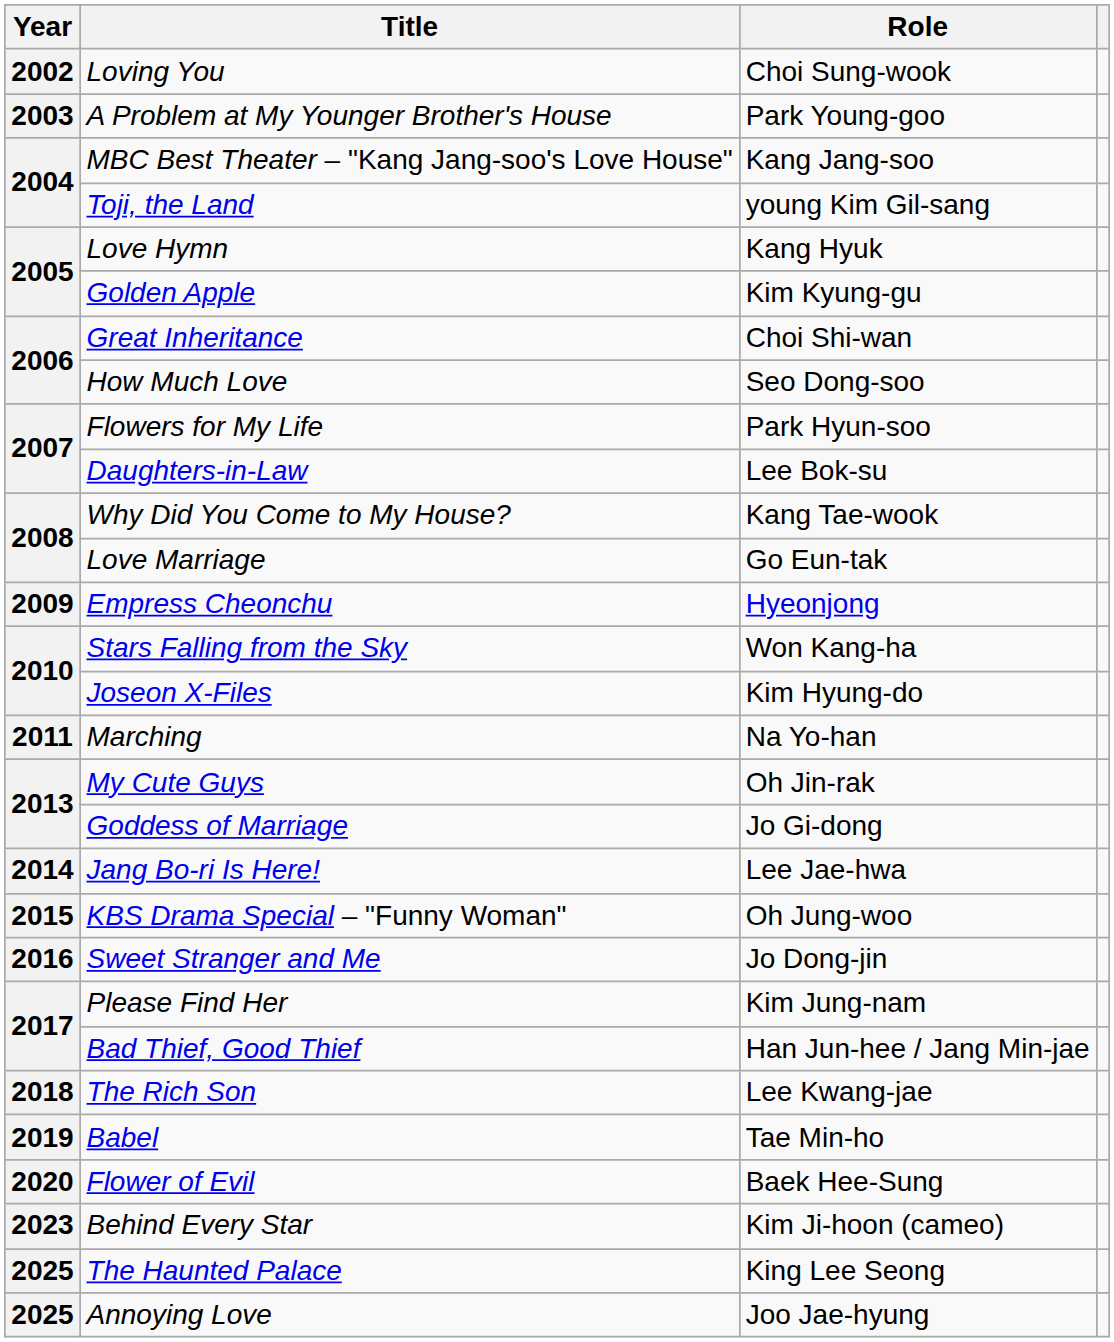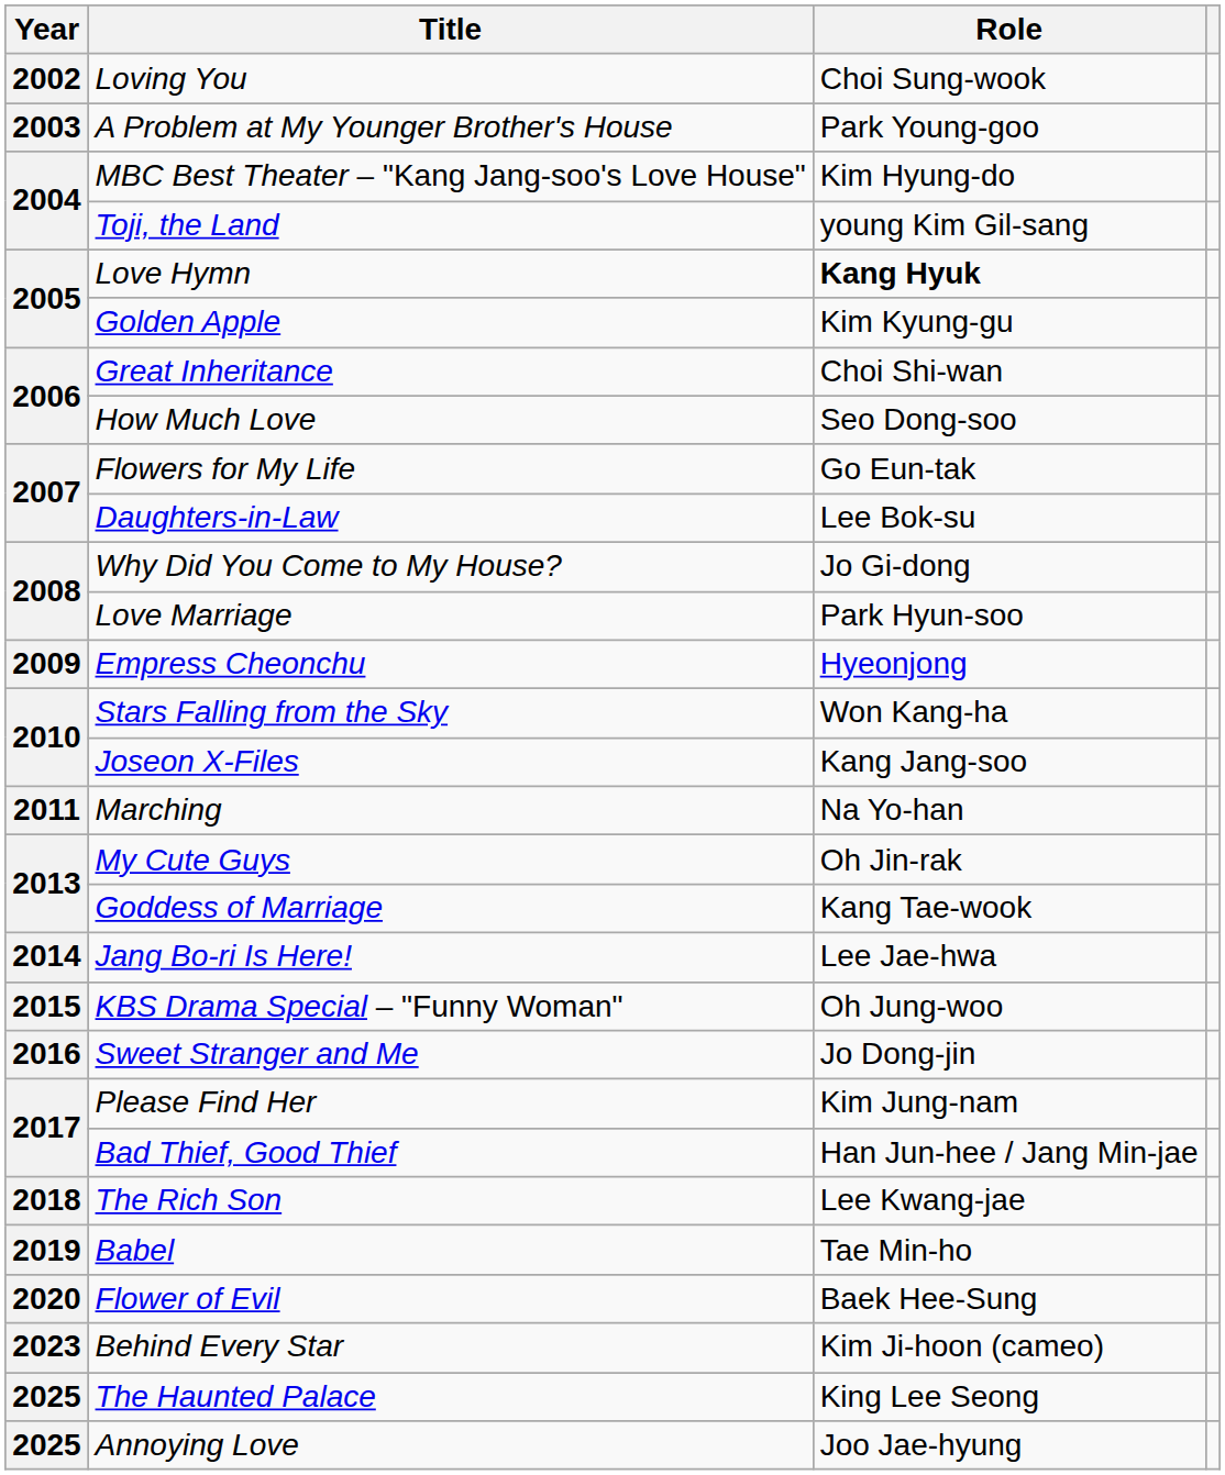 <table class="wikitable plainrowheaders sortable">
 <tr>
 <th scope="col">Year</th>
 <th scope="col">Title</th>
 <th scope="col">Role</th>
 <th scope="col" class="unsortable"></th>
 </tr>
 <tr>
 <th scope="row">2002</th>
 <td><em>Loving You</em></td>
 <td>Choi Sung-wook</td>
 <td style="text-align:center"></td>
 </tr>
 <tr>
 <th scope="row">2003</th>
 <td><em>A Problem at My Younger Brother's House</em></td>
 <td>Park Young-goo</td>
 <td style="text-align:center"></td>
 </tr>
 <tr>
 <th scope="row" rowspan="2">2004</th>
 <td><em>MBC Best Theater</em> – "Kang Jang-soo's Love House"</td>
-<td>Kang Jang-soo</td>
+<td>Kim Hyung-do</td>
 <td style="text-align:center"></td>
 </tr>
 <tr>
 <td><em><a href='#'>Toji, the Land</a></em></td>
 <td>young Kim Gil-sang</td>
 <td style="text-align:center"></td>
 </tr>
 <tr>
 <th scope="row" rowspan="2">2005</th>
 <td><em>Love Hymn</em></td>
-<td>Kang Hyuk</td>
+<td><strong>Kang Hyuk</strong></td>
 <td style="text-align:center"></td>
 </tr>
 <tr>
 <td><em><a href='#'>Golden Apple</a></em></td>
 <td>Kim Kyung-gu</td>
 <td style="text-align:center"></td>
 </tr>
 <tr>
 <th scope="row" rowspan="2">2006</th>
 <td><em><a href='#'>Great Inheritance</a></em></td>
 <td>Choi Shi-wan</td>
 <td style="text-align:center"></td>
 </tr>
 <tr>
 <td><em>How Much Love</em></td>
 <td>Seo Dong-soo</td>
 <td style="text-align:center"></td>
 </tr>
 <tr>
 <th scope="row" rowspan="2">2007</th>
 <td><em>Flowers for My Life</em></td>
-<td>Park Hyun-soo</td>
+<td>Go Eun-tak</td>
 <td style="text-align:center"></td>
 </tr>
 <tr>
 <td><em><a href='#'>Daughters-in-Law</a></em></td>
 <td>Lee Bok-su</td>
 <td style="text-align:center"></td>
 </tr>
 <tr>
 <th scope="row" rowspan="2">2008</th>
 <td><em>Why Did You Come to My House?</em></td>
-<td>Kang Tae-wook</td>
+<td>Jo Gi-dong</td>
 <td style="text-align:center"></td>
 </tr>
 <tr>
 <td><em>Love Marriage</em></td>
-<td>Go Eun-tak</td>
+<td>Park Hyun-soo</td>
 <td style="text-align:center"></td>
 </tr>
 <tr>
 <th scope="row">2009</th>
 <td><em><a href='#'>Empress Cheonchu</a></em></td>
 <td><a href='#'>Hyeonjong</a></td>
 <td style="text-align:center"></td>
 </tr>
 <tr>
 <th scope="row" rowspan="2">2010</th>
 <td><em><a href='#'>Stars Falling from the Sky</a></em></td>
 <td>Won Kang-ha</td>
 <td style="text-align:center"></td>
 </tr>
 <tr>
 <td><em><a href='#'>Joseon X-Files</a></em></td>
-<td>Kim Hyung-do</td>
+<td>Kang Jang-soo</td>
 <td style="text-align:center"></td>
 </tr>
 <tr>
 <th scope="row">2011</th>
 <td><em>Marching</em></td>
 <td>Na Yo-han</td>
 <td style="text-align:center"></td>
 </tr>
 <tr>
 <th scope="row" rowspan="2">2013</th>
 <td><em><a href='#'>My Cute Guys</a></em></td>
 <td>Oh Jin-rak</td>
 <td style="text-align:center"></td>
 </tr>
 <tr>
 <td><em><a href='#'>Goddess of Marriage</a></em></td>
-<td>Jo Gi-dong</td>
+<td>Kang Tae-wook</td>
 <td style="text-align:center"></td>
 </tr>
 <tr>
 <th scope="row">2014</th>
 <td><em><a href='#'>Jang Bo-ri Is Here!</a></em></td>
 <td>Lee Jae-hwa</td>
 <td style="text-align:center"></td>
 </tr>
 <tr>
 <th scope="row">2015</th>
 <td><em><a href='#'>KBS Drama Special</a></em> – "Funny Woman"</td>
 <td>Oh Jung-woo</td>
 <td style="text-align:center"></td>
 </tr>
 <tr>
 <th scope="row">2016</th>
 <td><em><a href='#'>Sweet Stranger and Me</a></em></td>
 <td>Jo Dong-jin</td>
 <td style="text-align:center"></td>
 </tr>
 <tr>
 <th scope="row" rowspan="2">2017</th>
 <td><em>Please Find Her</em></td>
 <td>Kim Jung-nam</td>
 <td style="text-align:center"></td>
 </tr>
 <tr>
 <td><em><a href='#'>Bad Thief, Good Thief</a></em></td>
 <td>Han Jun-hee / Jang Min-jae</td>
 <td style="text-align:center"></td>
 </tr>
 <tr>
 <th scope="row">2018</th>
 <td><em><a href='#'>The Rich Son</a></em></td>
 <td>Lee Kwang-jae</td>
 <td style="text-align:center"></td>
 </tr>
 <tr>
 <th scope="row">2019</th>
 <td><em><a href='#'>Babel</a></em></td>
 <td>Tae Min-ho</td>
 <td style="text-align:center"></td>
 </tr>
 <tr>
 <th scope="row">2020</th>
 <td><em><a href='#'>Flower of Evil</a></em></td>
 <td>Baek Hee-Sung</td>
 <td style="text-align:center"></td>
 </tr>
 <tr>
 <th scope="row">2023</th>
 <td><em>Behind Every Star</em></td>
 <td>Kim Ji-hoon (cameo)</td>
 <td></td>
 </tr>
 <tr>
 <th scope="row">2025</th>
 <td><em><a href='#'>The Haunted Palace</a></em></td>
 <td>King Lee Seong</td>
 <td style="text-align:center"></td>
 </tr>
 <tr>
 <th scope="row">2025</th>
 <td><em>Annoying Love</em></td>
 <td>Joo Jae-hyung</td>
 <td style="text-align:center"></td>
 </tr>
 </table>
